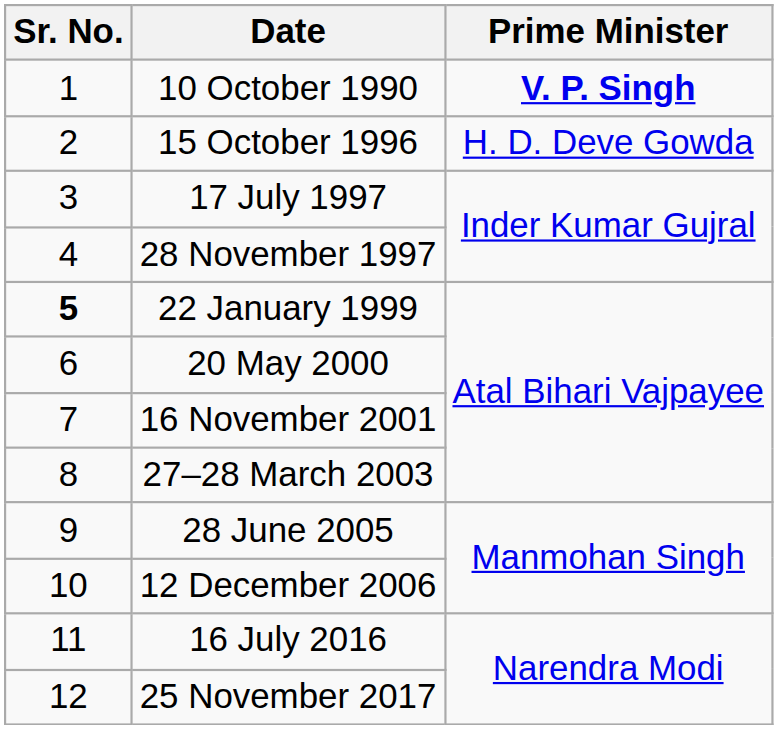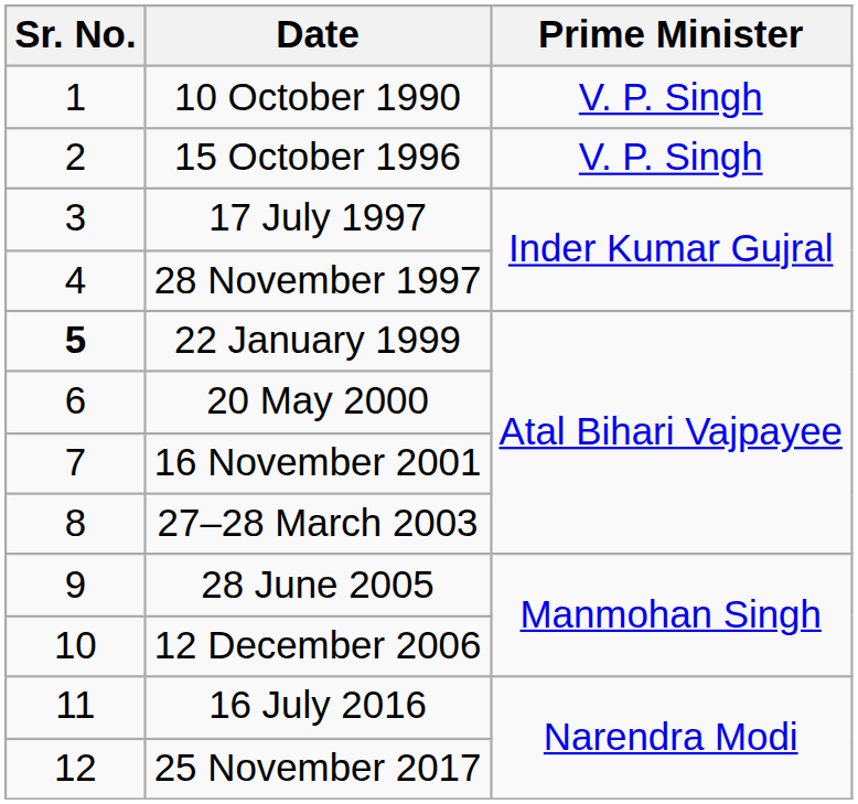 <table class="wikitable">
 <tr>
 <th>Sr. No.</th>
 <th>Date</th>
 <th>Prime Minister</th>
 </tr>
 <tr style="text-align:center;">
 <td>1</td>
 <td>10 October 1990</td>
-<td><strong><a href='#'>V. P. Singh</a></strong></td>
+<td><a href='#'>V. P. Singh</a></td>
 </tr>
 <tr style="text-align:center;">
 <td>2</td>
 <td>15 October 1996</td>
-<td><a href='#'>H. D. Deve Gowda</a></td>
+<td><a href='#'>V. P. Singh</a></td>
 </tr>
 <tr style="text-align:center;">
 <td>3</td>
 <td>17 July 1997</td>
 <td rowspan=2><a href='#'>Inder Kumar Gujral</a></td>
 </tr>
 <tr style="text-align:center;">
 <td>4</td>
 <td>28 November 1997</td>
 </tr>
 <tr style="text-align:center;">
 <td><strong>5</strong></td>
 <td>22 January 1999</td>
 <td rowspan=4><a href='#'>Atal Bihari Vajpayee</a></td>
 </tr>
 <tr style="text-align:center;">
 <td>6</td>
 <td>20 May 2000</td>
 </tr>
 <tr style="text-align:center;">
 <td>7</td>
 <td>16 November 2001</td>
 </tr>
 <tr style="text-align:center;">
 <td>8</td>
 <td>27–28 March 2003</td>
 </tr>
 <tr style="text-align:center;">
 <td>9</td>
 <td>28 June 2005</td>
 <td rowspan=2><a href='#'>Manmohan Singh</a></td>
 </tr>
 <tr style="text-align:center;">
 <td>10</td>
 <td>12 December 2006</td>
 </tr>
 <tr style="text-align:center;">
 <td>11</td>
 <td>16 July 2016</td>
 <td rowspan=2><a href='#'>Narendra Modi</a></td>
 </tr>
 <tr style="text-align:center;">
 <td>12</td>
 <td>25 November 2017</td>
 </tr>
 </table>
